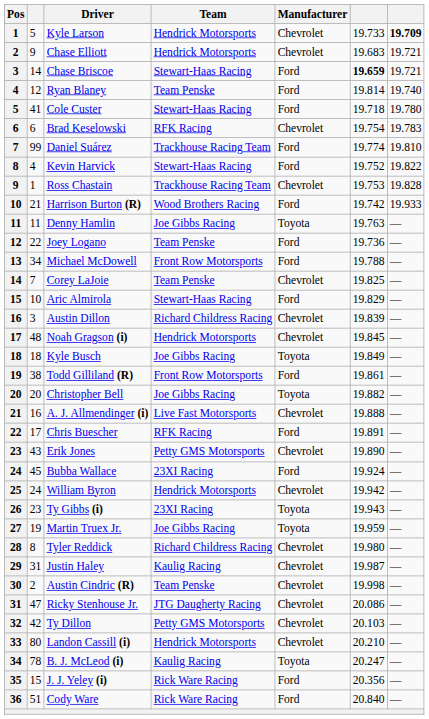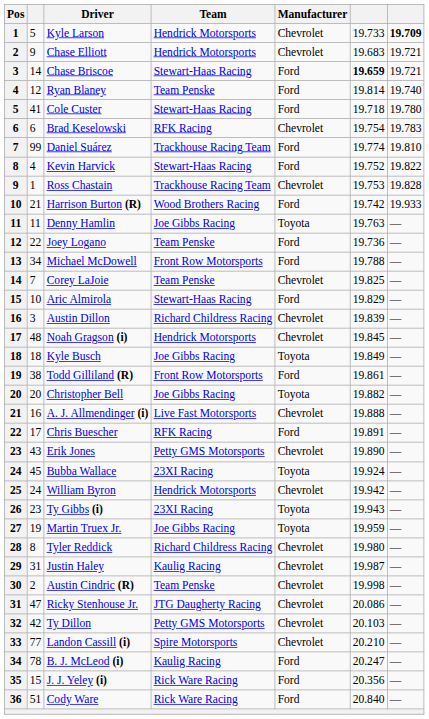 <table class="wikitable" style="font-size:95%">
 <tr>
 <th>Pos</th>
 <th></th>
 <th>Driver</th>
 <th>Team</th>
 <th>Manufacturer</th>
 <th></th>
 <th></th>
 </tr>
 <tr>
 <th>1</th>
 <td>5</td>
 <td><a href='#'>Kyle Larson</a></td>
 <td><a href='#'>Hendrick Motorsports</a></td>
 <td>Chevrolet</td>
 <td>19.733</td>
 <td><strong>19.709</strong></td>
 </tr>
 <tr>
 <th>2</th>
 <td>9</td>
 <td><a href='#'>Chase Elliott</a></td>
 <td><a href='#'>Hendrick Motorsports</a></td>
 <td>Chevrolet</td>
 <td>19.683</td>
 <td>19.721</td>
 </tr>
 <tr>
 <th>3</th>
 <td>14</td>
 <td><a href='#'>Chase Briscoe</a></td>
 <td><a href='#'>Stewart-Haas Racing</a></td>
 <td>Ford</td>
 <td><strong>19.659</strong></td>
 <td>19.721</td>
 </tr>
 <tr>
 <th>4</th>
 <td>12</td>
 <td><a href='#'>Ryan Blaney</a></td>
 <td><a href='#'>Team Penske</a></td>
 <td>Ford</td>
 <td>19.814</td>
 <td>19.740</td>
 </tr>
 <tr>
 <th>5</th>
 <td>41</td>
 <td><a href='#'>Cole Custer</a></td>
 <td><a href='#'>Stewart-Haas Racing</a></td>
 <td>Ford</td>
 <td>19.718</td>
 <td>19.780</td>
 </tr>
 <tr>
 <th>6</th>
 <td>6</td>
 <td><a href='#'>Brad Keselowski</a></td>
 <td><a href='#'>RFK Racing</a></td>
 <td>Chevrolet</td>
 <td>19.754</td>
 <td>19.783</td>
 </tr>
 <tr>
 <th>7</th>
 <td>99</td>
 <td><a href='#'>Daniel Suárez</a></td>
 <td><a href='#'>Trackhouse Racing Team</a></td>
 <td>Ford</td>
 <td>19.774</td>
 <td>19.810</td>
 </tr>
 <tr>
 <th>8</th>
 <td>4</td>
 <td><a href='#'>Kevin Harvick</a></td>
 <td><a href='#'>Stewart-Haas Racing</a></td>
 <td>Ford</td>
 <td>19.752</td>
 <td>19.822</td>
 </tr>
 <tr>
 <th>9</th>
 <td>1</td>
 <td><a href='#'>Ross Chastain</a></td>
 <td><a href='#'>Trackhouse Racing Team</a></td>
 <td>Chevrolet</td>
 <td>19.753</td>
 <td>19.828</td>
 </tr>
 <tr>
 <th>10</th>
 <td>21</td>
 <td><a href='#'>Harrison Burton</a> <strong>(R)</strong></td>
 <td><a href='#'>Wood Brothers Racing</a></td>
 <td>Ford</td>
 <td>19.742</td>
 <td>19.933</td>
 </tr>
 <tr>
 <th>11</th>
 <td>11</td>
 <td><a href='#'>Denny Hamlin</a></td>
 <td><a href='#'>Joe Gibbs Racing</a></td>
 <td>Toyota</td>
 <td>19.763</td>
 <td>—</td>
 </tr>
 <tr>
 <th>12</th>
 <td>22</td>
 <td><a href='#'>Joey Logano</a></td>
 <td><a href='#'>Team Penske</a></td>
 <td>Ford</td>
 <td>19.736</td>
 <td>—</td>
 </tr>
 <tr>
 <th>13</th>
 <td>34</td>
 <td><a href='#'>Michael McDowell</a></td>
 <td><a href='#'>Front Row Motorsports</a></td>
 <td>Ford</td>
 <td>19.788</td>
 <td>—</td>
 </tr>
 <tr>
 <th>14</th>
 <td>7</td>
 <td><a href='#'>Corey LaJoie</a></td>
 <td><a href='#'>Team Penske</a></td>
 <td>Chevrolet</td>
 <td>19.825</td>
 <td>—</td>
 </tr>
 <tr>
 <th>15</th>
 <td>10</td>
 <td><a href='#'>Aric Almirola</a></td>
 <td><a href='#'>Stewart-Haas Racing</a></td>
 <td>Ford</td>
 <td>19.829</td>
 <td>—</td>
 </tr>
 <tr>
 <th>16</th>
 <td>3</td>
 <td><a href='#'>Austin Dillon</a></td>
 <td><a href='#'>Richard Childress Racing</a></td>
 <td>Chevrolet</td>
 <td>19.839</td>
 <td>—</td>
 </tr>
 <tr>
 <th>17</th>
 <td>48</td>
 <td><a href='#'>Noah Gragson</a> <strong>(i)</strong></td>
 <td><a href='#'>Hendrick Motorsports</a></td>
 <td>Chevrolet</td>
 <td>19.845</td>
 <td>—</td>
 </tr>
 <tr>
 <th>18</th>
 <td>18</td>
 <td><a href='#'>Kyle Busch</a></td>
 <td><a href='#'>Joe Gibbs Racing</a></td>
 <td>Toyota</td>
 <td>19.849</td>
 <td>—</td>
 </tr>
 <tr>
 <th>19</th>
 <td>38</td>
 <td><a href='#'>Todd Gilliland</a> <strong>(R)</strong></td>
 <td><a href='#'>Front Row Motorsports</a></td>
 <td>Ford</td>
 <td>19.861</td>
 <td>—</td>
 </tr>
 <tr>
 <th>20</th>
 <td>20</td>
 <td><a href='#'>Christopher Bell</a></td>
 <td><a href='#'>Joe Gibbs Racing</a></td>
 <td>Toyota</td>
 <td>19.882</td>
 <td>—</td>
 </tr>
 <tr>
 <th>21</th>
 <td>16</td>
 <td><a href='#'>A. J. Allmendinger</a> <strong>(i)</strong></td>
 <td><a href='#'>Live Fast Motorsports</a></td>
 <td>Chevrolet</td>
 <td>19.888</td>
 <td>—</td>
 </tr>
 <tr>
 <th>22</th>
 <td>17</td>
 <td><a href='#'>Chris Buescher</a></td>
 <td><a href='#'>RFK Racing</a></td>
 <td>Ford</td>
 <td>19.891</td>
 <td>—</td>
 </tr>
 <tr>
 <th>23</th>
 <td>43</td>
 <td><a href='#'>Erik Jones</a></td>
 <td><a href='#'>Petty GMS Motorsports</a></td>
 <td>Chevrolet</td>
 <td>19.890</td>
 <td>—</td>
 </tr>
 <tr>
 <th>24</th>
 <td>45</td>
 <td><a href='#'>Bubba Wallace</a></td>
 <td><a href='#'>23XI Racing</a></td>
-<td>Ford</td>
+<td>Toyota</td>
 <td>19.924</td>
 <td>—</td>
 </tr>
 <tr>
 <th>25</th>
 <td>24</td>
 <td><a href='#'>William Byron</a></td>
 <td><a href='#'>Hendrick Motorsports</a></td>
 <td>Chevrolet</td>
 <td>19.942</td>
 <td>—</td>
 </tr>
 <tr>
 <th>26</th>
 <td>23</td>
 <td><a href='#'>Ty Gibbs</a> <strong>(i)</strong></td>
 <td><a href='#'>23XI Racing</a></td>
 <td>Toyota</td>
 <td>19.943</td>
 <td>—</td>
 </tr>
 <tr>
 <th>27</th>
 <td>19</td>
 <td><a href='#'>Martin Truex Jr.</a></td>
 <td><a href='#'>Joe Gibbs Racing</a></td>
 <td>Toyota</td>
 <td>19.959</td>
 <td>—</td>
 </tr>
 <tr>
 <th>28</th>
 <td>8</td>
 <td><a href='#'>Tyler Reddick</a></td>
 <td><a href='#'>Richard Childress Racing</a></td>
 <td>Chevrolet</td>
 <td>19.980</td>
 <td>—</td>
 </tr>
 <tr>
 <th>29</th>
 <td>31</td>
 <td><a href='#'>Justin Haley</a></td>
 <td><a href='#'>Kaulig Racing</a></td>
 <td>Chevrolet</td>
 <td>19.987</td>
 <td>—</td>
 </tr>
 <tr>
 <th>30</th>
 <td>2</td>
 <td><a href='#'>Austin Cindric</a> <strong>(R)</strong></td>
 <td><a href='#'>Team Penske</a></td>
 <td>Chevrolet</td>
 <td>19.998</td>
 <td>—</td>
 </tr>
 <tr>
 <th>31</th>
 <td>47</td>
 <td><a href='#'>Ricky Stenhouse Jr.</a></td>
 <td><a href='#'>JTG Daugherty Racing</a></td>
 <td>Chevrolet</td>
 <td>20.086</td>
 <td>—</td>
 </tr>
 <tr>
 <th>32</th>
 <td>42</td>
 <td><a href='#'>Ty Dillon</a></td>
 <td><a href='#'>Petty GMS Motorsports</a></td>
 <td>Chevrolet</td>
 <td>20.103</td>
 <td>—</td>
 </tr>
 <tr>
 <th>33</th>
-<td>80</td>
+<td>77</td>
 <td><a href='#'>Landon Cassill</a> <strong>(i)</strong></td>
-<td><a href='#'>Hendrick Motorsports</a></td>
+<td><a href='#'>Spire Motorsports</a></td>
 <td>Chevrolet</td>
 <td>20.210</td>
 <td>—</td>
 </tr>
 <tr>
 <th>34</th>
 <td>78</td>
 <td><a href='#'>B. J. McLeod</a> <strong>(i)</strong></td>
 <td><a href='#'>Kaulig Racing</a></td>
-<td>Toyota</td>
+<td>Ford</td>
 <td>20.247</td>
 <td>—</td>
 </tr>
 <tr>
 <th>35</th>
 <td>15</td>
 <td><a href='#'>J. J. Yeley</a> <strong>(i)</strong></td>
 <td><a href='#'>Rick Ware Racing</a></td>
 <td>Ford</td>
 <td>20.356</td>
 <td>—</td>
 </tr>
 <tr>
 <th>36</th>
 <td>51</td>
 <td><a href='#'>Cody Ware</a></td>
 <td><a href='#'>Rick Ware Racing</a></td>
 <td>Ford</td>
 <td>20.840</td>
 <td>—</td>
 </tr>
 <tr>
 <th colspan="7"></th>
 </tr>
 </table>
